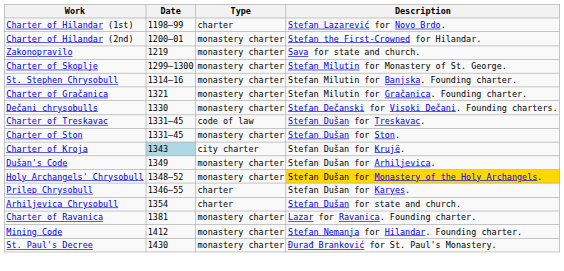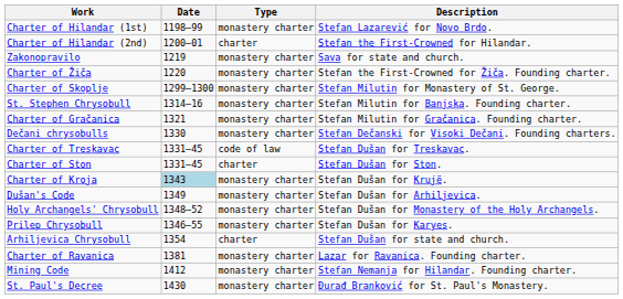 <table align="center" class="wikitable sortable">
 <tr>
 <th>Work</th>
 <th>Date</th>
 <th>Type</th>
 <th>Description</th>
 </tr>
 <tr>
 <td><a href='#'>Charter of Hilandar</a> (1st)</td>
 <td>1198–99</td>
-<td>charter</td>
+<td>monastery charter</td>
 <td><a href='#'>Stefan Lazarević</a> for <a href='#'>Novo Brdo</a>.</td>
 </tr>
 <tr>
 <td><a href='#'>Charter of Hilandar</a> (2nd)</td>
 <td>1200–01</td>
-<td>monastery charter</td>
+<td>charter</td>
 <td><a href='#'>Stefan the First-Crowned</a> for Hilandar.</td>
 </tr>
 <tr>
 <td><a href='#'>Zakonopravilo</a></td>
 <td>1219</td>
 <td>monastery charter</td>
 <td><a href='#'>Sava</a> for state and church.</td>
+</tr>
+<tr>
+<td><a href='#'>Charter of Žiča</a></td>
+<td>1220</td>
+<td>monastery charter</td>
+<td>Stefan the First-Crowned for <a href='#'>Žiča</a>. Founding charter.</td>
 </tr>
 <tr>
 <td><a href='#'>Charter of Skoplje</a></td>
 <td>1299–1300</td>
 <td>monastery charter</td>
 <td><a href='#'>Stefan Milutin</a> for Monastery of St. George.</td>
 </tr>
 <tr>
 <td><a href='#'>St. Stephen Chrysobull</a></td>
 <td>1314–16</td>
 <td>monastery charter</td>
 <td>Stefan Milutin for <a href='#'>Banjska</a>. Founding charter.</td>
 </tr>
 <tr>
 <td><a href='#'>Charter of Gračanica</a></td>
 <td>1321</td>
 <td>monastery charter</td>
 <td>Stefan Milutin for <a href='#'>Gračanica</a>. Founding charter.</td>
 </tr>
 <tr>
 <td><a href='#'>Dečani chrysobulls</a></td>
 <td>1330</td>
 <td>monastery charter</td>
 <td><a href='#'>Stefan Dečanski</a> for <a href='#'>Visoki Dečani</a>. Founding charters.</td>
 </tr>
 <tr>
 <td><a href='#'>Charter of Treskavac</a></td>
 <td>1331–45</td>
 <td>code of law</td>
 <td><a href='#'>Stefan Dušan</a> for <a href='#'>Treskavac</a>.</td>
 </tr>
 <tr>
 <td><a href='#'>Charter of Ston</a></td>
 <td>1331–45</td>
-<td>monastery charter</td>
+<td>charter</td>
 <td><a href='#'>Stefan Dušan</a> for <a href='#'>Ston</a>.</td>
 </tr>
 <tr>
 <td><a href='#'>Charter of Kroja</a></td>
 <td style="background: lightblue;">1343</td>
-<td>city charter</td>
+<td>monastery charter</td>
 <td>Stefan Dušan for <a href='#'>Krujë</a>.</td>
 </tr>
 <tr>
 <td><a href='#'>Dušan's Code</a></td>
 <td>1349</td>
 <td>monastery charter</td>
 <td>Stefan Dušan for <a href='#'>Arhiljevica</a>.</td>
 </tr>
 <tr>
 <td><a href='#'>Holy Archangels' Chrysobull</a></td>
 <td>1348–52</td>
 <td>monastery charter</td>
-<td style="background: gold;">Stefan Dušan for <a href='#'>Monastery of the Holy Archangels</a>.</td>
+<td>Stefan Dušan for <a href='#'>Monastery of the Holy Archangels</a>.</td>
 </tr>
 <tr>
 <td><a href='#'>Prilep Chrysobull</a></td>
 <td>1346–55</td>
-<td>charter</td>
+<td>monastery charter</td>
 <td>Stefan Dušan for <a href='#'>Karyes</a>.</td>
 </tr>
 <tr>
 <td><a href='#'>Arhiljevica Chrysobull</a></td>
 <td>1354</td>
 <td>charter</td>
 <td><a href='#'>Stefan Dušan</a> for state and church.</td>
 </tr>
 <tr>
 <td><a href='#'>Charter of Ravanica</a></td>
 <td>1381</td>
 <td>monastery charter</td>
 <td><a href='#'>Lazar</a> for <a href='#'>Ravanica</a>. Founding charter.</td>
 </tr>
 <tr>
 <td><a href='#'>Mining Code</a></td>
 <td>1412</td>
 <td>monastery charter</td>
 <td><a href='#'>Stefan Nemanja</a> for <a href='#'>Hilandar</a>. Founding charter.</td>
 </tr>
 <tr>
 <td><a href='#'>St. Paul's Decree</a></td>
 <td>1430</td>
 <td>monastery charter</td>
 <td><a href='#'>Đurađ Branković</a> for St. Paul's Monastery.</td>
 </tr>
 </table>
